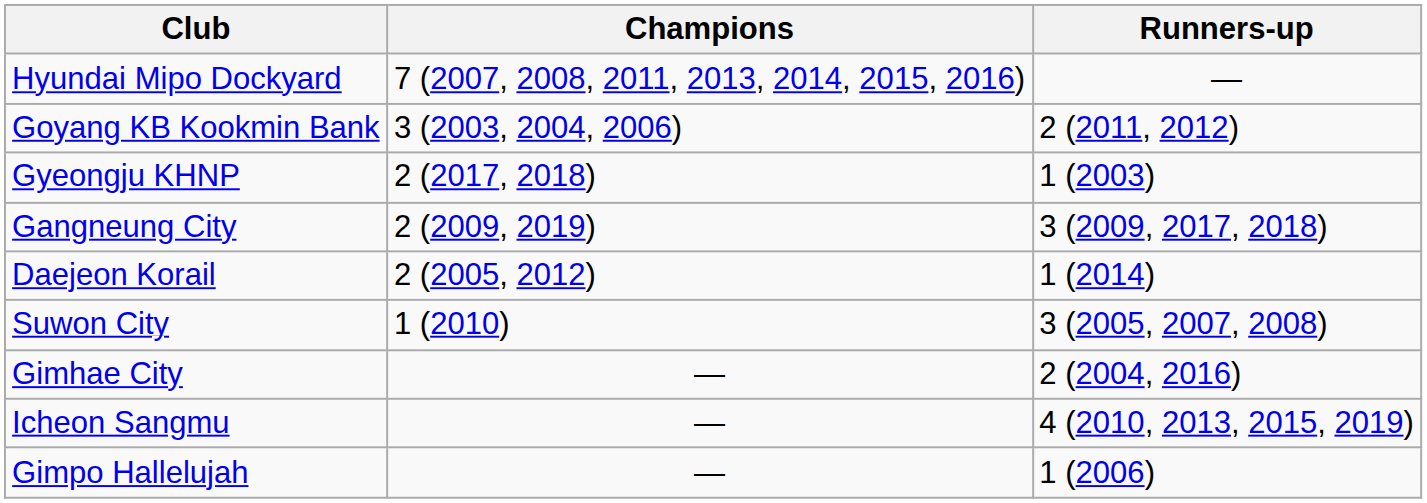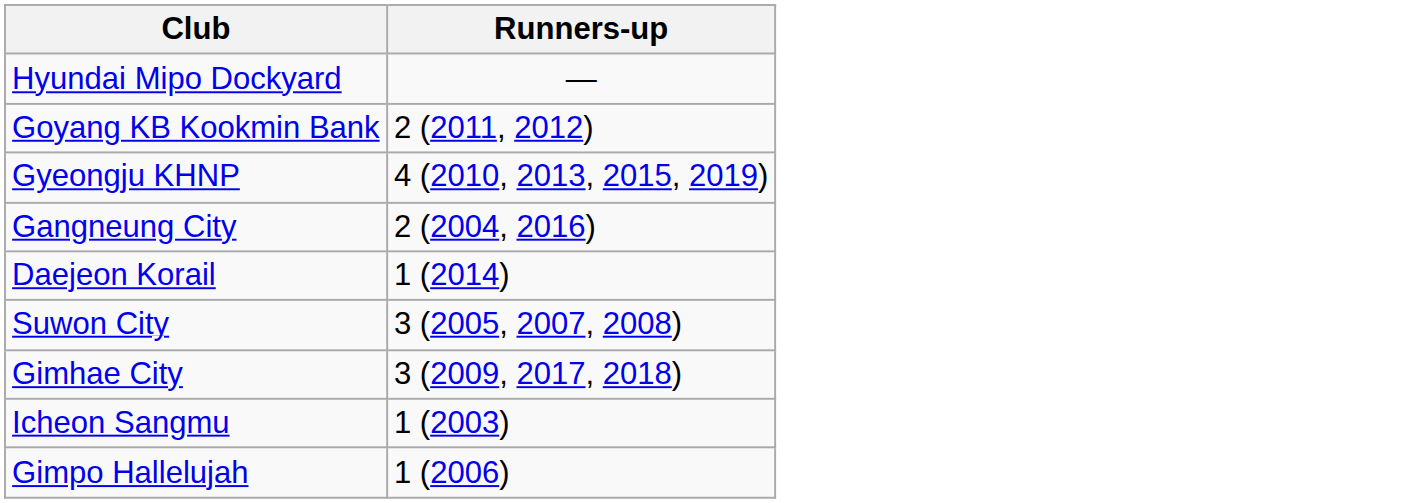 <table class="wikitable">
 <tr>
 <th>Club</th>
-<th>Champions</th>
 <th>Runners-up</th>
 </tr>
 <tr>
 <td><a href='#'>Hyundai Mipo Dockyard</a></td>
-<td>7 (<a href='#'>2007</a>, <a href='#'>2008</a>, <a href='#'>2011</a>, <a href='#'>2013</a>, <a href='#'>2014</a>, <a href='#'>2015</a>, <a href='#'>2016</a>)</td>
 <td align="center">—</td>
 </tr>
 <tr>
 <td><a href='#'>Goyang KB Kookmin Bank</a></td>
-<td>3 (<a href='#'>2003</a>, <a href='#'>2004</a>, <a href='#'>2006</a>)</td>
 <td>2 (<a href='#'>2011</a>, <a href='#'>2012</a>)</td>
 </tr>
 <tr>
 <td><a href='#'>Gyeongju KHNP</a></td>
-<td>2 (<a href='#'>2017</a>, <a href='#'>2018</a>)</td>
-<td>1 (<a href='#'>2003</a>)</td>
+<td>4 (<a href='#'>2010</a>, <a href='#'>2013</a>, <a href='#'>2015</a>, <a href='#'>2019</a>)</td>
 </tr>
 <tr>
 <td><a href='#'>Gangneung City</a></td>
-<td>2 (<a href='#'>2009</a>, <a href='#'>2019</a>)</td>
-<td>3 (<a href='#'>2009</a>, <a href='#'>2017</a>, <a href='#'>2018</a>)</td>
+<td>2 (<a href='#'>2004</a>, <a href='#'>2016</a>)</td>
 </tr>
 <tr>
 <td><a href='#'>Daejeon Korail</a></td>
-<td>2 (<a href='#'>2005</a>, <a href='#'>2012</a>)</td>
 <td>1 (<a href='#'>2014</a>)</td>
 </tr>
 <tr>
 <td><a href='#'>Suwon City</a></td>
-<td>1 (<a href='#'>2010</a>)</td>
 <td>3 (<a href='#'>2005</a>, <a href='#'>2007</a>, <a href='#'>2008</a>)</td>
 </tr>
 <tr>
 <td><a href='#'>Gimhae City</a></td>
-<td align="center">—</td>
-<td>2 (<a href='#'>2004</a>, <a href='#'>2016</a>)</td>
+<td>3 (<a href='#'>2009</a>, <a href='#'>2017</a>, <a href='#'>2018</a>)</td>
 </tr>
 <tr>
 <td><a href='#'>Icheon Sangmu</a></td>
-<td align="center">—</td>
-<td>4 (<a href='#'>2010</a>, <a href='#'>2013</a>, <a href='#'>2015</a>, <a href='#'>2019</a>)</td>
+<td>1 (<a href='#'>2003</a>)</td>
 </tr>
 <tr>
 <td><a href='#'>Gimpo Hallelujah</a></td>
-<td align="center">—</td>
 <td>1 (<a href='#'>2006</a>)</td>
 </tr>
 </table>
